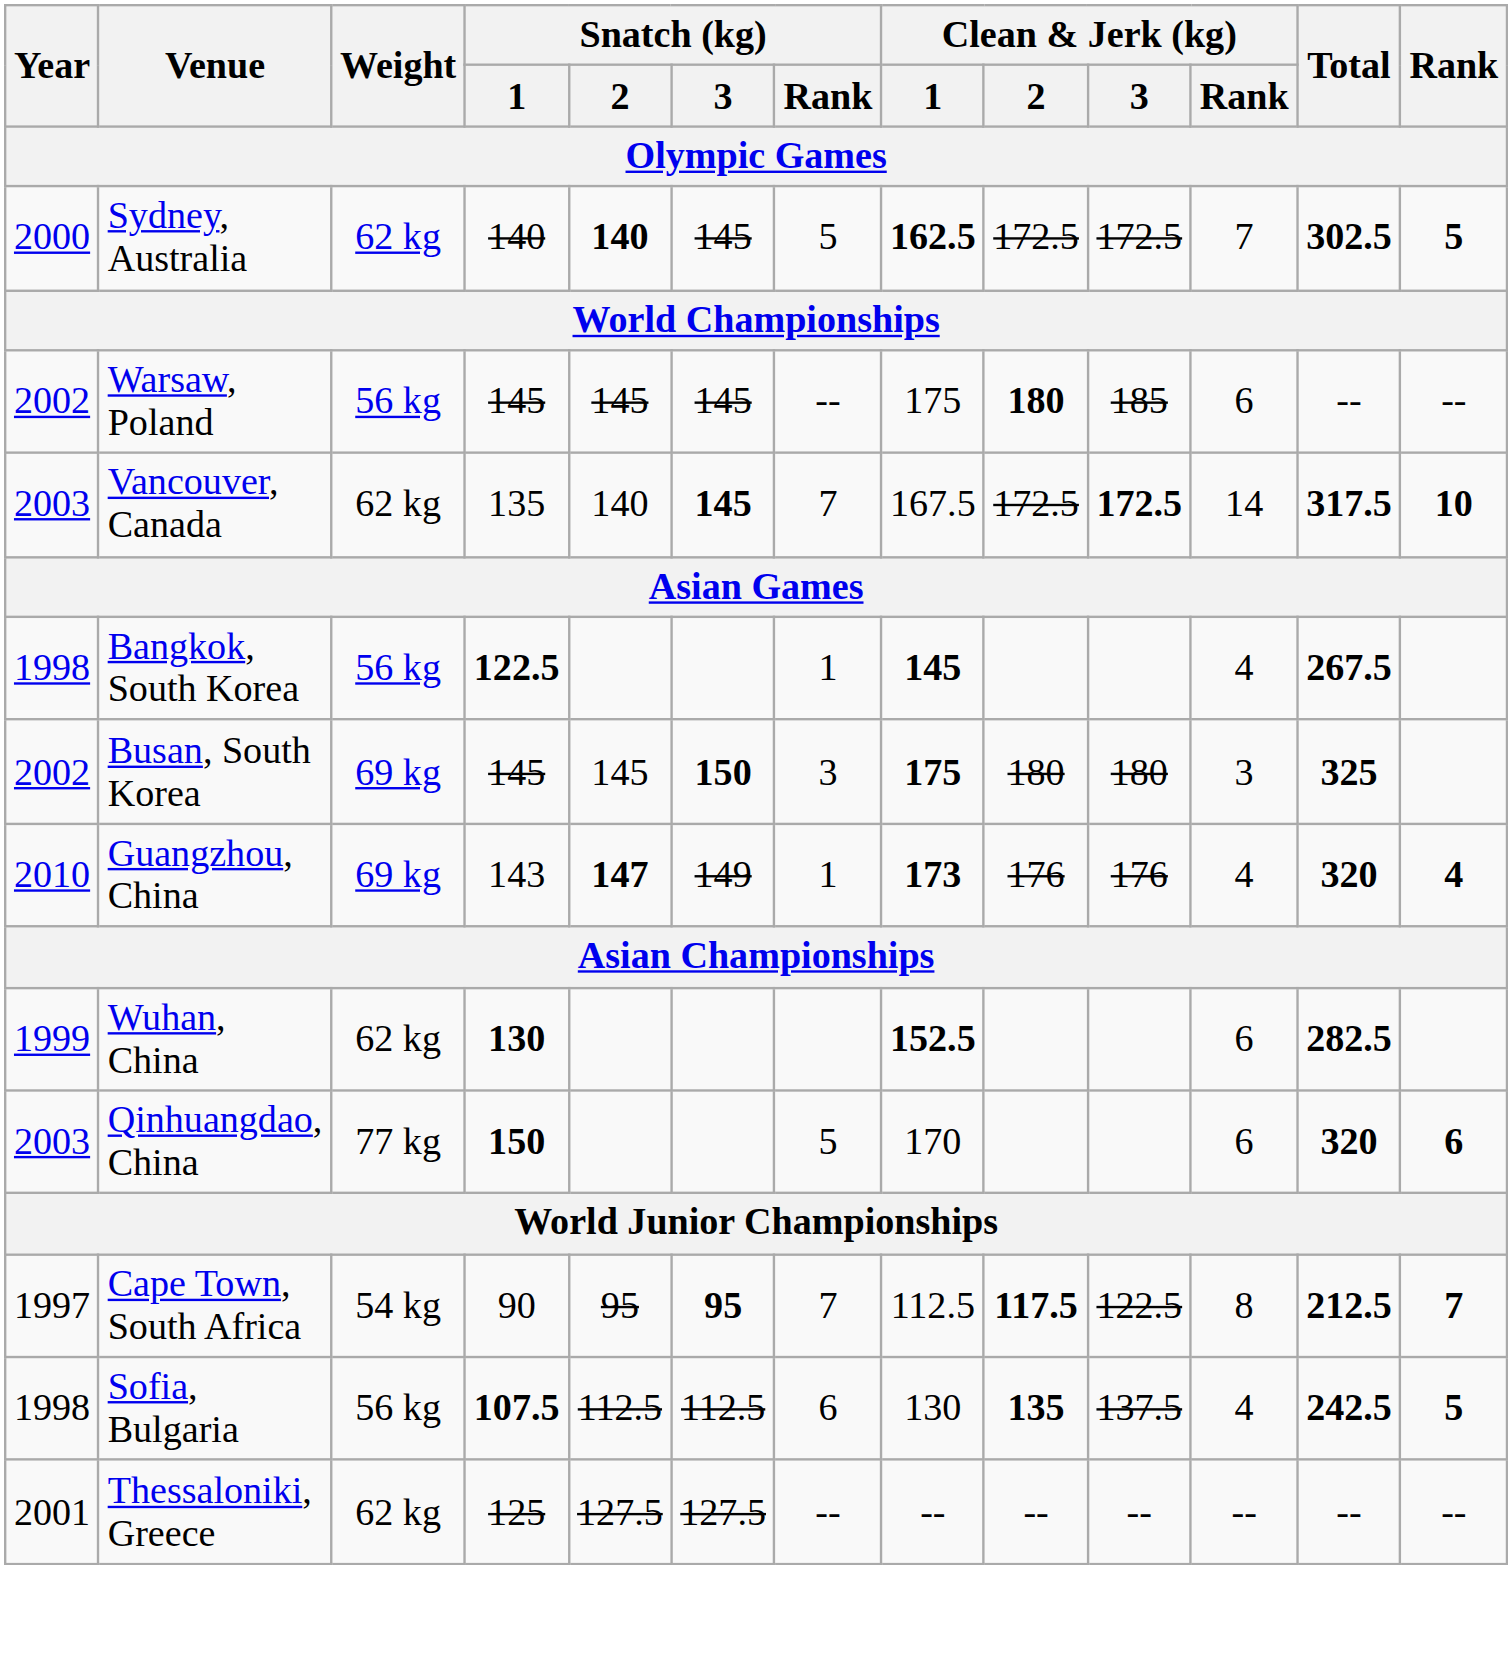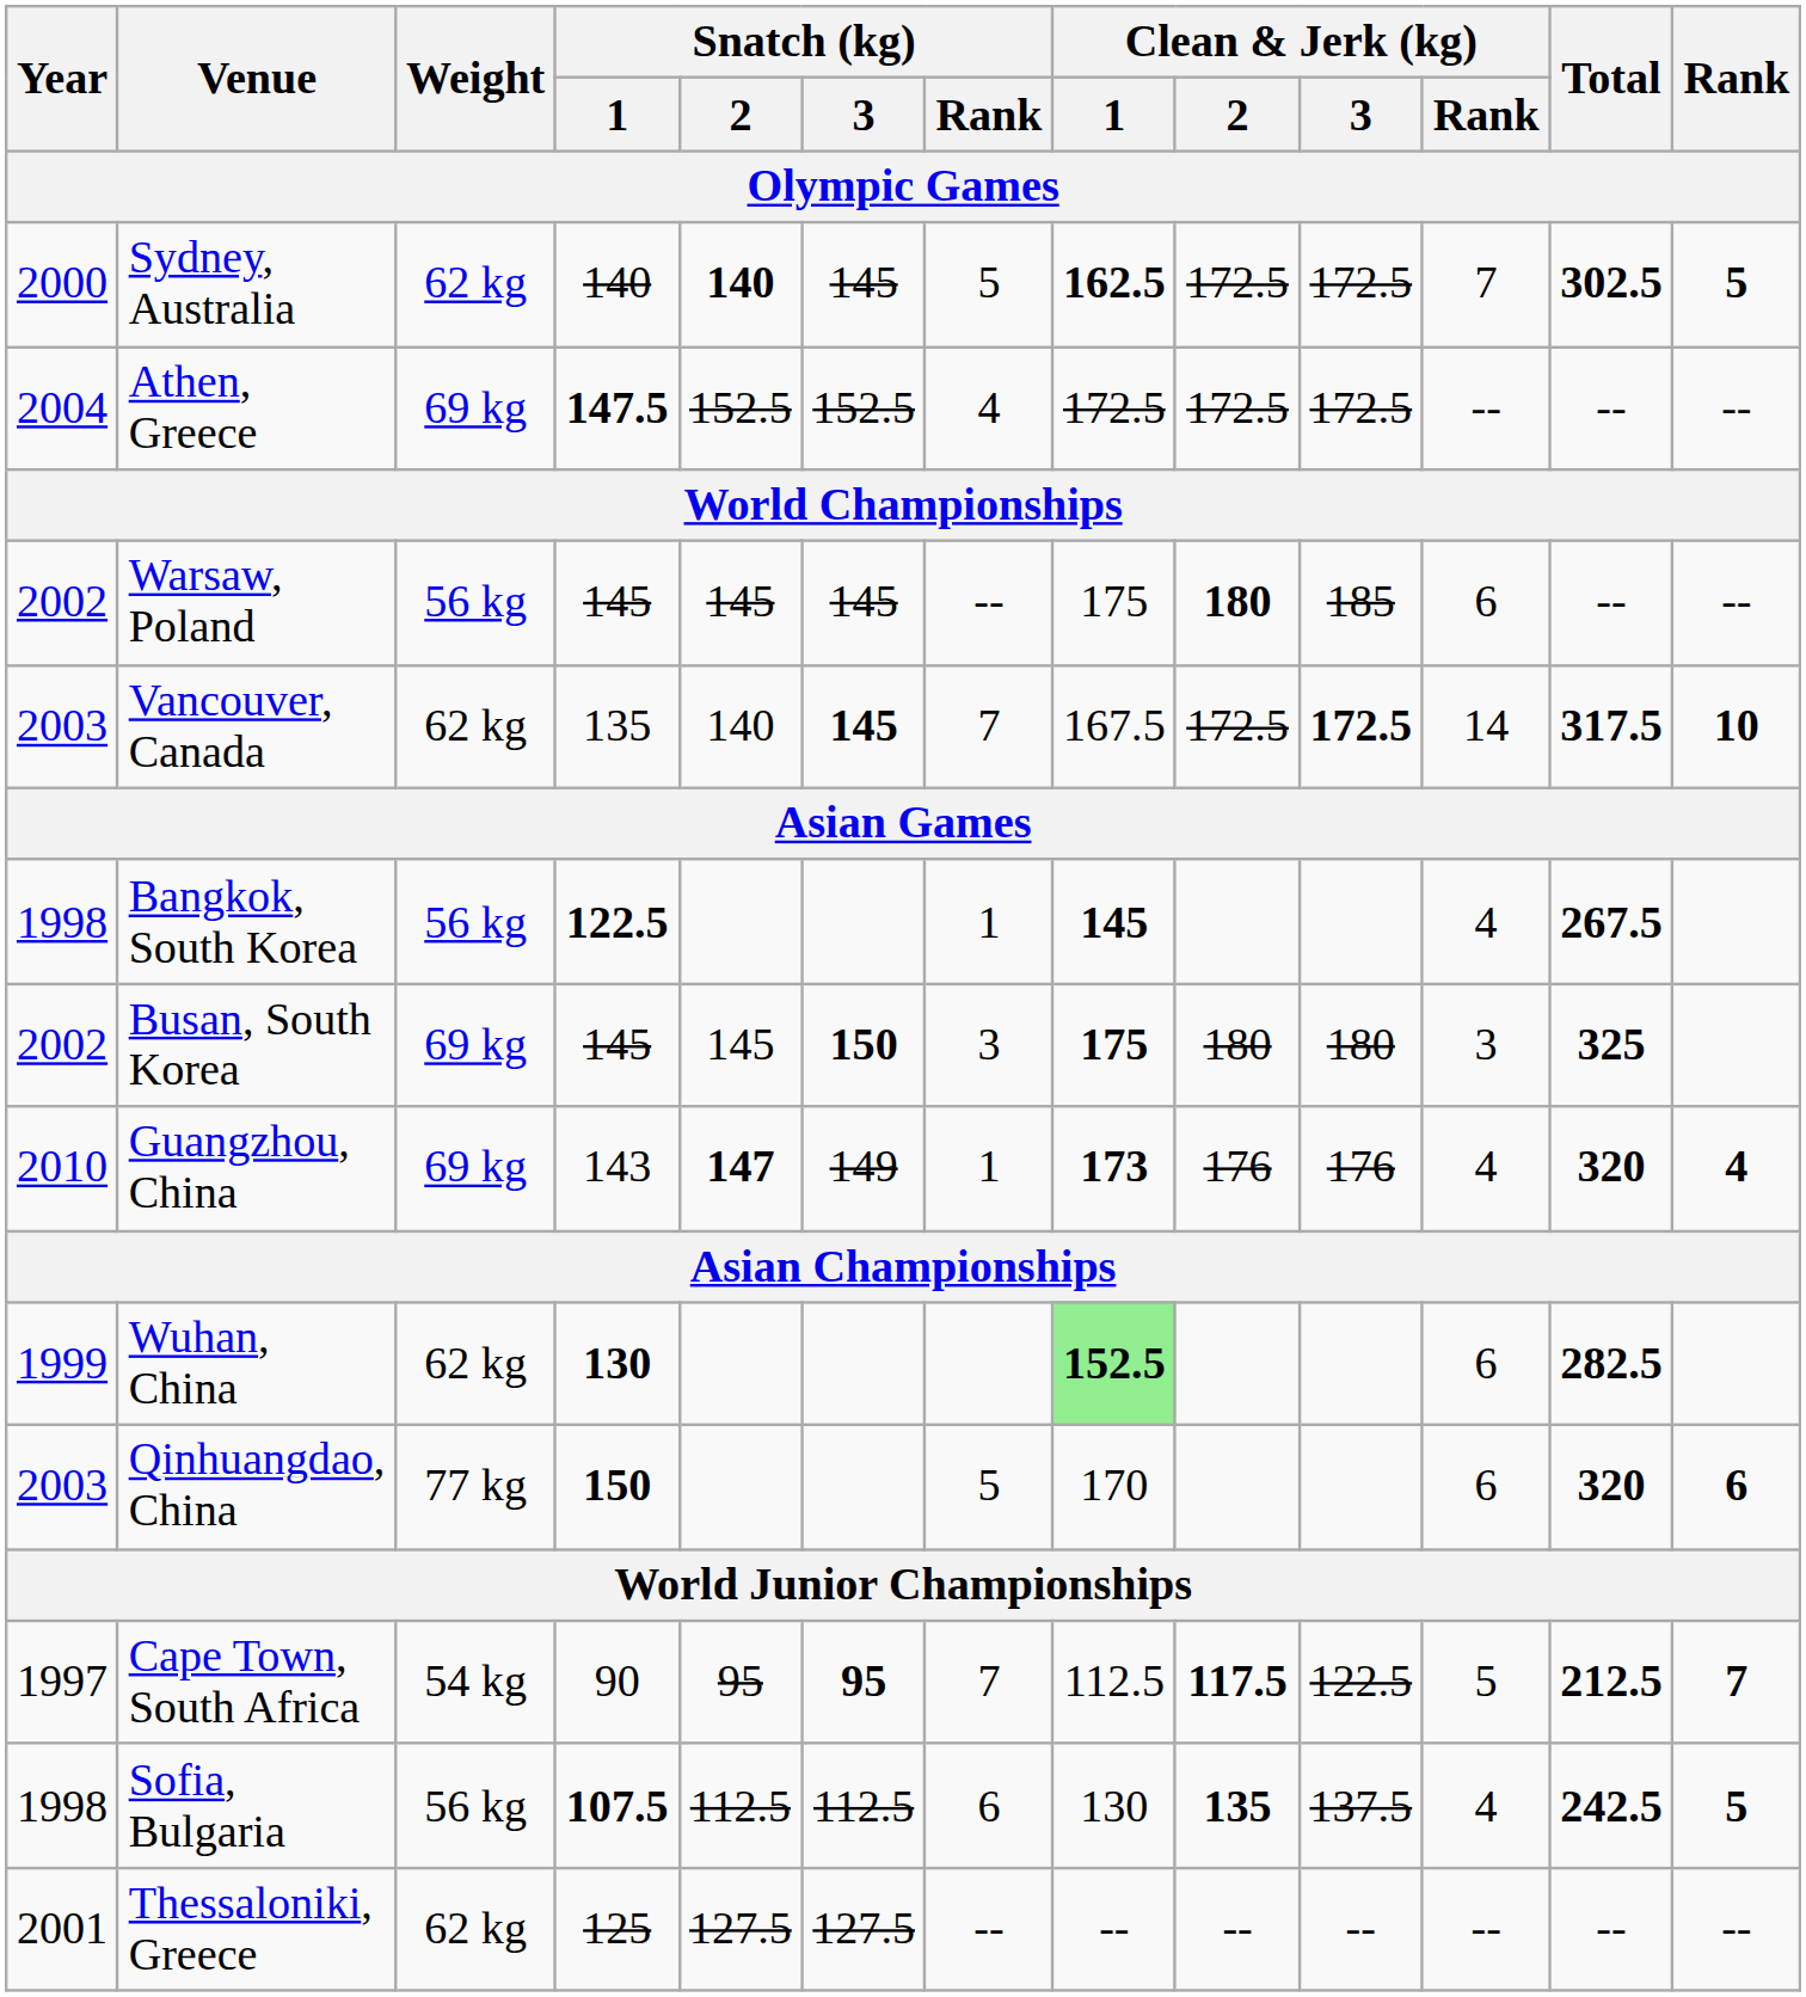 <table class = "wikitable" style="text-align:center;">
 <tr>
 <th rowspan=2 width=40>Year</th>
 <th rowspan=2 width=250>Venue</th>
 <th rowspan=2 width=60>Weight</th>
 <th colspan=4>Snatch (kg)</th>
 <th colspan=4>Clean & Jerk (kg)</th>
 <th rowspan=2 width=40>Total</th>
 <th rowspan=2 width=40>Rank</th>
 </tr>
 <tr>
 <th width=40>1</th>
 <th width=40>2</th>
 <th width=40>3</th>
 <th width=40>Rank</th>
 <th width=40>1</th>
 <th width=40>2</th>
 <th width=40>3</th>
 <th width=40>Rank</th>
 </tr>
 <tr>
 <th colspan=13><a href='#'>Olympic Games</a></th>
 </tr>
 <tr>
 <td><a href='#'>2000</a></td>
 <td align=left> <a href='#'>Sydney</a>, Australia</td>
 <td><a href='#'>62 kg</a></td>
 <td><s>140</s></td>
 <td><strong>140</strong></td>
 <td><s>145</s></td>
 <td>5</td>
 <td><strong>162.5</strong></td>
 <td><s>172.5</s></td>
 <td><s>172.5</s></td>
 <td>7</td>
 <td><strong>302.5</strong></td>
 <td><strong>5</strong></td>
+</tr>
+<tr>
+<td><a href='#'>2004</a></td>
+<td align=left> <a href='#'>Athen</a>, Greece</td>
+<td><a href='#'>69 kg</a></td>
+<td><strong>147.5</strong></td>
+<td><s>152.5</s></td>
+<td><s>152.5</s></td>
+<td>4</td>
+<td><s>172.5</s></td>
+<td><s>172.5</s></td>
+<td><s>172.5</s></td>
+<td>--</td>
+<td>--</td>
+<td>--</td>
 </tr>
 <tr>
 <th colspan=13><a href='#'>World Championships</a></th>
 </tr>
 <tr>
 <td><a href='#'>2002</a></td>
 <td align=left> <a href='#'>Warsaw</a>, Poland</td>
 <td><a href='#'>56 kg</a></td>
 <td><s>145</s></td>
 <td><s>145</s></td>
 <td><s>145</s></td>
 <td>--</td>
 <td>175</td>
 <td><strong>180</strong></td>
 <td><s>185</s></td>
 <td>6</td>
 <td>--</td>
 <td>--</td>
 </tr>
 <tr>
 <td><a href='#'>2003</a></td>
 <td align=left> <a href='#'>Vancouver</a>, Canada</td>
 <td>62 kg</td>
 <td>135</td>
 <td>140</td>
 <td><strong>145</strong></td>
 <td>7</td>
 <td>167.5</td>
 <td><s>172.5</s></td>
 <td><strong>172.5</strong></td>
 <td>14</td>
 <td><strong>317.5</strong></td>
 <td><strong>10</strong></td>
 </tr>
 <tr>
 <th colspan=13><a href='#'>Asian Games</a></th>
 </tr>
 <tr>
 <td><a href='#'>1998</a></td>
 <td align=left> <a href='#'>Bangkok</a>, South Korea</td>
 <td><a href='#'>56 kg</a></td>
 <td><strong>122.5</strong></td>
 <td></td>
 <td></td>
 <td>1</td>
 <td><strong>145</strong></td>
 <td></td>
 <td></td>
 <td>4</td>
 <td><strong>267.5</strong></td>
 <td><strong></strong></td>
 </tr>
 <tr>
 <td><a href='#'>2002</a></td>
 <td align=left> <a href='#'>Busan</a>, South Korea</td>
 <td><a href='#'>69 kg</a></td>
 <td><s>145</s></td>
 <td>145</td>
 <td><strong>150</strong></td>
 <td>3</td>
 <td><strong>175</strong></td>
 <td><s>180</s></td>
 <td><s>180</s></td>
 <td>3</td>
 <td><strong>325</strong></td>
 <td><strong></strong></td>
 </tr>
 <tr>
 <td><a href='#'>2010</a></td>
 <td align=left> <a href='#'>Guangzhou</a>, China</td>
 <td><a href='#'>69 kg</a></td>
 <td>143</td>
 <td><strong>147</strong></td>
 <td><s>149</s></td>
 <td>1</td>
 <td><strong>173</strong></td>
 <td><s>176</s></td>
 <td><s>176</s></td>
 <td>4</td>
 <td><strong>320</strong></td>
 <td><strong>4</strong></td>
 </tr>
 <tr>
 <th colspan=13><a href='#'>Asian Championships</a></th>
 </tr>
 <tr>
 <td><a href='#'>1999</a></td>
 <td align=left> <a href='#'>Wuhan</a>, China</td>
 <td>62 kg</td>
 <td><strong>130</strong></td>
 <td></td>
 <td></td>
 <td><strong></strong></td>
-<td><strong>152.5</strong></td>
+<td style="background: lightgreen;"><strong>152.5</strong></td>
 <td></td>
 <td></td>
 <td>6</td>
 <td><strong>282.5</strong></td>
 <td><strong></strong></td>
 </tr>
 <tr>
 <td><a href='#'>2003</a></td>
 <td align=left> <a href='#'>Qinhuangdao</a>, China</td>
 <td>77 kg</td>
 <td><strong>150</strong></td>
 <td></td>
 <td></td>
 <td>5</td>
 <td>170</td>
 <td></td>
 <td></td>
 <td>6</td>
 <td><strong>320</strong></td>
 <td><strong>6</strong></td>
 </tr>
 <tr>
 <th colspan=13>World Junior Championships</th>
 </tr>
 <tr>
 <td>1997</td>
 <td align=left> <a href='#'>Cape Town</a>, South Africa</td>
 <td>54 kg</td>
 <td>90</td>
 <td><s>95</s></td>
 <td><strong>95</strong></td>
 <td>7</td>
 <td>112.5</td>
 <td><strong>117.5</strong></td>
 <td><s>122.5</s></td>
-<td>8</td>
+<td>5</td>
 <td><strong>212.5</strong></td>
 <td><strong>7</strong></td>
 </tr>
 <tr>
 <td>1998</td>
 <td align=left> <a href='#'>Sofia</a>, Bulgaria</td>
 <td>56 kg</td>
 <td><strong>107.5</strong></td>
 <td><s>112.5</s></td>
 <td><s>112.5</s></td>
 <td>6</td>
 <td>130</td>
 <td><strong>135</strong></td>
 <td><s>137.5</s></td>
 <td>4</td>
 <td><strong>242.5</strong></td>
 <td><strong>5</strong></td>
 </tr>
 <tr>
 <td>2001</td>
 <td align=left> <a href='#'>Thessaloniki</a>, Greece</td>
 <td>62 kg</td>
 <td><s>125</s></td>
 <td><s>127.5</s></td>
 <td><s>127.5</s></td>
 <td>--</td>
 <td>--</td>
 <td>--</td>
 <td>--</td>
 <td>--</td>
 <td>--</td>
 <td>--</td>
 </tr>
 </table>
